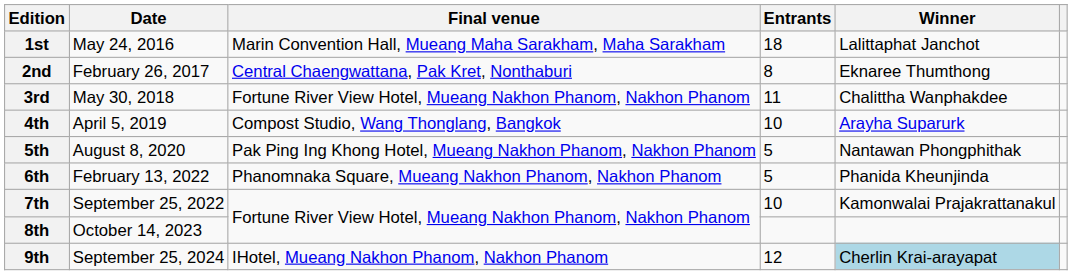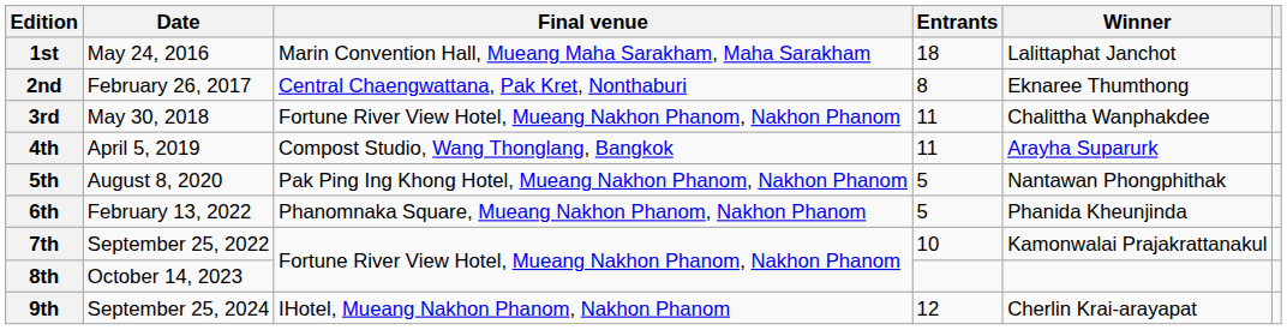 <table class="wikitable defaultcenter col2left col3left col5left" style="font-size:95%;">
 <tr>
 <th>Edition</th>
 <th>Date</th>
 <th>Final venue</th>
 <th>Entrants</th>
 <th>Winner</th>
 <th></th>
 </tr>
 <tr>
 <th>1st</th>
 <td>May 24, 2016</td>
 <td>Marin Convention Hall, <a href='#'>Mueang Maha Sarakham</a>, <a href='#'>Maha Sarakham</a></td>
 <td>18</td>
 <td>Lalittaphat Janchot</td>
 <td></td>
 </tr>
 <tr>
 <th>2nd</th>
 <td>February 26, 2017</td>
 <td><a href='#'>Central Chaengwattana</a>, <a href='#'>Pak Kret</a>, <a href='#'>Nonthaburi</a></td>
 <td>8</td>
 <td>Eknaree Thumthong</td>
 <td></td>
 </tr>
 <tr>
 <th>3rd</th>
 <td>May 30, 2018</td>
 <td>Fortune River View Hotel, <a href='#'>Mueang Nakhon Phanom</a>, <a href='#'>Nakhon Phanom</a></td>
 <td>11</td>
 <td>Chalittha Wanphakdee</td>
 <td></td>
 </tr>
 <tr>
 <th>4th</th>
 <td>April 5, 2019</td>
 <td>Compost Studio, <a href='#'>Wang Thonglang</a>, <a href='#'>Bangkok</a></td>
-<td>10</td>
+<td>11</td>
 <td><a href='#'>Arayha Suparurk</a></td>
 <td></td>
 </tr>
 <tr>
 <th>5th</th>
 <td>August 8, 2020</td>
 <td>Pak Ping Ing Khong Hotel, <a href='#'>Mueang Nakhon Phanom</a>, <a href='#'>Nakhon Phanom</a></td>
 <td>5</td>
 <td>Nantawan Phongphithak</td>
 <td></td>
 </tr>
 <tr>
 <th>6th</th>
 <td>February 13, 2022</td>
 <td>Phanomnaka Square, <a href='#'>Mueang Nakhon Phanom</a>, <a href='#'>Nakhon Phanom</a></td>
 <td>5</td>
 <td>Phanida Kheunjinda</td>
 <td></td>
 </tr>
 <tr>
 <th>7th</th>
 <td>September 25, 2022</td>
 <td rowspan=2>Fortune River View Hotel, <a href='#'>Mueang Nakhon Phanom</a>, <a href='#'>Nakhon Phanom</a></td>
 <td>10</td>
 <td>Kamonwalai Prajakrattanakul</td>
 <td></td>
 </tr>
 <tr>
 <th>8th</th>
 <td>October 14, 2023</td>
 <td></td>
 <td></td>
 <td></td>
 </tr>
 <tr>
 <th>9th</th>
 <td>September 25, 2024</td>
 <td>IHotel, <a href='#'>Mueang Nakhon Phanom</a>, <a href='#'>Nakhon Phanom</a></td>
 <td>12</td>
-<td style="background: lightblue;">Cherlin Krai-arayapat</td>
+<td>Cherlin Krai-arayapat</td>
 <td></td>
 </tr>
 </table>
